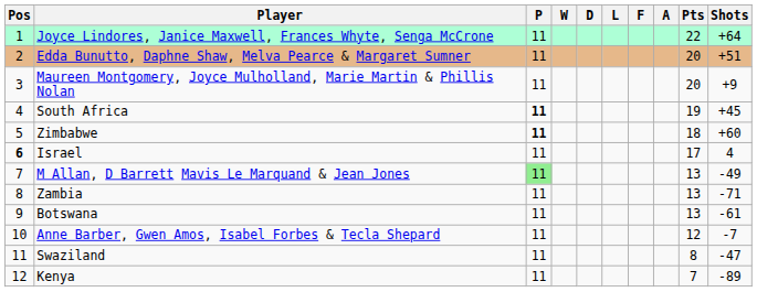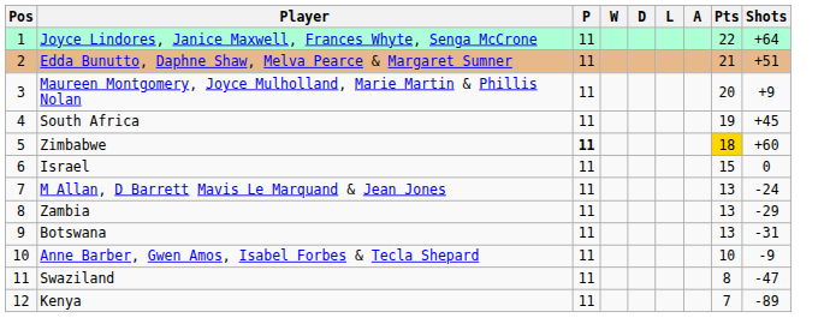 <table class="wikitable" style="font-size: 100%">
 <tr>
 <th width=20>Pos</th>
 <th width=500>Player</th>
 <th width=20>P</th>
 <th width=20>W</th>
 <th width=20>D</th>
 <th width=20>L</th>
-<th width=20>F</th>
 <th width=20>A</th>
 <th width=20>Pts</th>
 <th width=30>Shots</th>
 </tr>
 <tr align=center style="background: #ADFFD6;">
 <td>1</td>
 <td align="left"> <a href='#'>Joyce Lindores</a>, <a href='#'>Janice Maxwell</a>, <a href='#'>Frances Whyte</a>, <a href='#'>Senga McCrone</a></td>
 <td>11</td>
-<td></td>
 <td></td>
 <td></td>
 <td></td>
 <td></td>
 <td>22</td>
 <td>+64</td>
 </tr>
 <tr align=center style="background: #E6B88A;">
 <td>2</td>
 <td align="left"> <a href='#'>Edda Bunutto</a>, <a href='#'>Daphne Shaw</a>, <a href='#'>Melva Pearce</a> & <a href='#'>Margaret Sumner</a></td>
 <td>11</td>
 <td></td>
 <td></td>
 <td></td>
 <td></td>
-<td></td>
-<td>20</td>
+<td>21</td>
 <td>+51</td>
 </tr>
 <tr align=center>
 <td>3</td>
 <td align="left"> <a href='#'>Maureen Montgomery</a>, <a href='#'>Joyce Mulholland</a>, <a href='#'>Marie Martin</a> & <a href='#'>Phillis Nolan</a></td>
 <td>11</td>
 <td></td>
 <td></td>
 <td></td>
 <td></td>
-<td></td>
 <td>20</td>
 <td>+9</td>
 </tr>
 <tr align=center>
 <td>4</td>
 <td align="left"> South Africa</td>
-<td><strong>11</strong></td>
-<td></td>
+<td>11</td>
 <td></td>
 <td></td>
 <td></td>
 <td></td>
 <td>19</td>
 <td>+45</td>
 </tr>
 <tr align=center>
 <td>5</td>
 <td align="left"> Zimbabwe</td>
 <td><strong>11</strong></td>
 <td></td>
 <td></td>
 <td></td>
 <td></td>
-<td></td>
-<td>18</td>
+<td style="background: gold;">18</td>
 <td>+60</td>
 </tr>
 <tr align=center>
-<td><strong>6</strong></td>
+<td>6</td>
 <td align="left"> Israel</td>
 <td>11</td>
 <td></td>
 <td></td>
 <td></td>
 <td></td>
-<td></td>
-<td>17</td>
-<td>4</td>
+<td>15</td>
+<td>0</td>
 </tr>
 <tr align=center>
 <td>7</td>
 <td align="left"> <a href='#'>M Allan</a>, <a href='#'>D Barrett</a> <a href='#'>Mavis Le Marquand</a> & <a href='#'>Jean Jones</a></td>
-<td style="background: lightgreen;">11</td>
-<td></td>
+<td>11</td>
 <td></td>
 <td></td>
 <td></td>
 <td></td>
 <td>13</td>
-<td>-49</td>
+<td>-24</td>
 </tr>
 <tr align=center>
 <td>8</td>
 <td align="left"> Zambia</td>
 <td>11</td>
 <td></td>
 <td></td>
 <td></td>
 <td></td>
-<td></td>
 <td>13</td>
-<td>-71</td>
+<td>-29</td>
 </tr>
 <tr align=center>
 <td>9</td>
 <td align="left"> Botswana</td>
 <td>11</td>
 <td></td>
 <td></td>
 <td></td>
 <td></td>
-<td></td>
 <td>13</td>
-<td>-61</td>
+<td>-31</td>
 </tr>
 <tr align=center>
 <td>10</td>
 <td align="left"> <a href='#'>Anne Barber</a>, <a href='#'>Gwen Amos</a>, <a href='#'>Isabel Forbes</a> & <a href='#'>Tecla Shepard</a></td>
 <td>11</td>
 <td></td>
 <td></td>
 <td></td>
 <td></td>
-<td></td>
-<td>12</td>
-<td>-7</td>
+<td>10</td>
+<td>-9</td>
 </tr>
 <tr align=center>
 <td>11</td>
 <td align="left"> Swaziland</td>
 <td>11</td>
-<td></td>
 <td></td>
 <td></td>
 <td></td>
 <td></td>
 <td>8</td>
 <td>-47</td>
 </tr>
 <tr align=center>
 <td>12</td>
 <td align="left"> Kenya</td>
 <td>11</td>
 <td></td>
 <td></td>
 <td></td>
 <td></td>
-<td></td>
 <td>7</td>
 <td>-89</td>
 </tr>
 </table>
